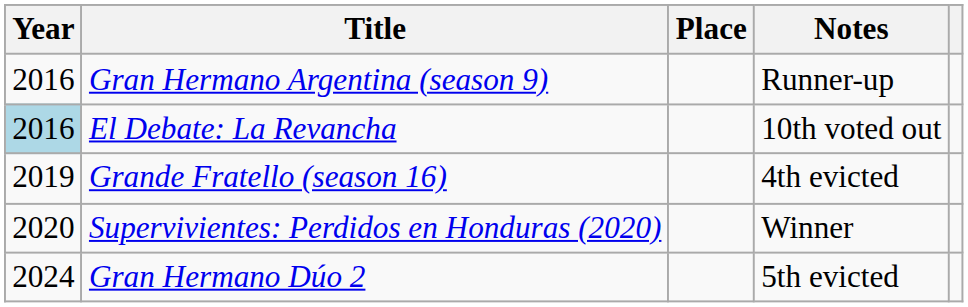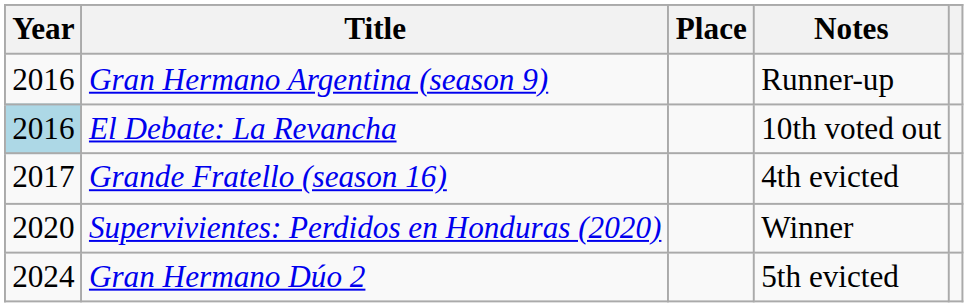 <table class="wikitable";>
 <tr>
 <th>Year</th>
 <th>Title</th>
 <th>Place</th>
 <th>Notes</th>
 <th></th>
 </tr>
 <tr>
 <td>2016</td>
 <td> <em><a href='#'>Gran Hermano Argentina (season 9)</a></em></td>
 <td></td>
 <td>Runner-up</td>
 <td></td>
 </tr>
 <tr>
 <td style="background: lightblue;">2016</td>
 <td> <em><a href='#'>El Debate: La Revancha</a></em></td>
 <td></td>
 <td>10th voted out</td>
 <td></td>
 </tr>
 <tr>
-<td>2019</td>
+<td>2017</td>
 <td> <em><a href='#'>Grande Fratello (season 16)</a></em></td>
 <td></td>
 <td>4th evicted</td>
 <td></td>
 </tr>
 <tr>
 <td>2020</td>
 <td> <em><a href='#'>Supervivientes: Perdidos en Honduras (2020)</a></em></td>
 <td></td>
 <td>Winner</td>
 <td></td>
 </tr>
 <tr>
 <td>2024</td>
 <td> <em><a href='#'>Gran Hermano Dúo 2</a></em></td>
 <td></td>
 <td>5th evicted</td>
 <td></td>
 </tr>
 </table>
